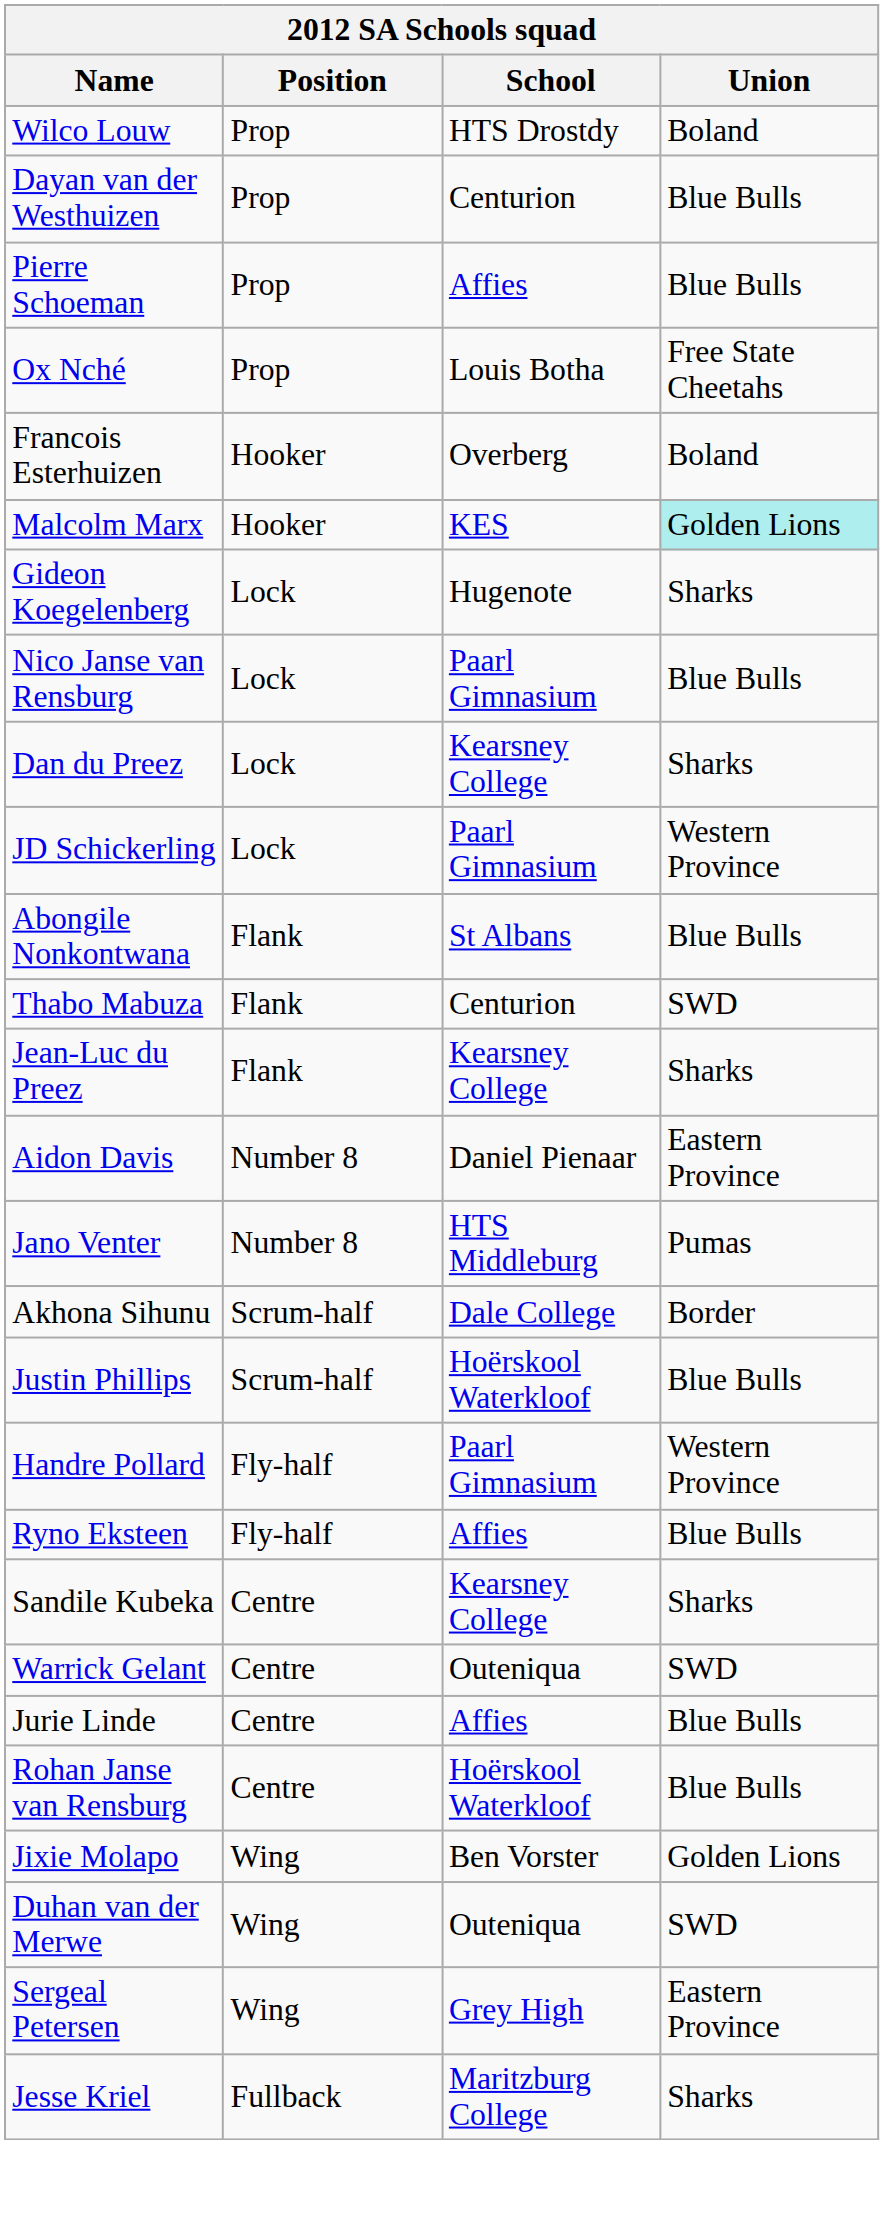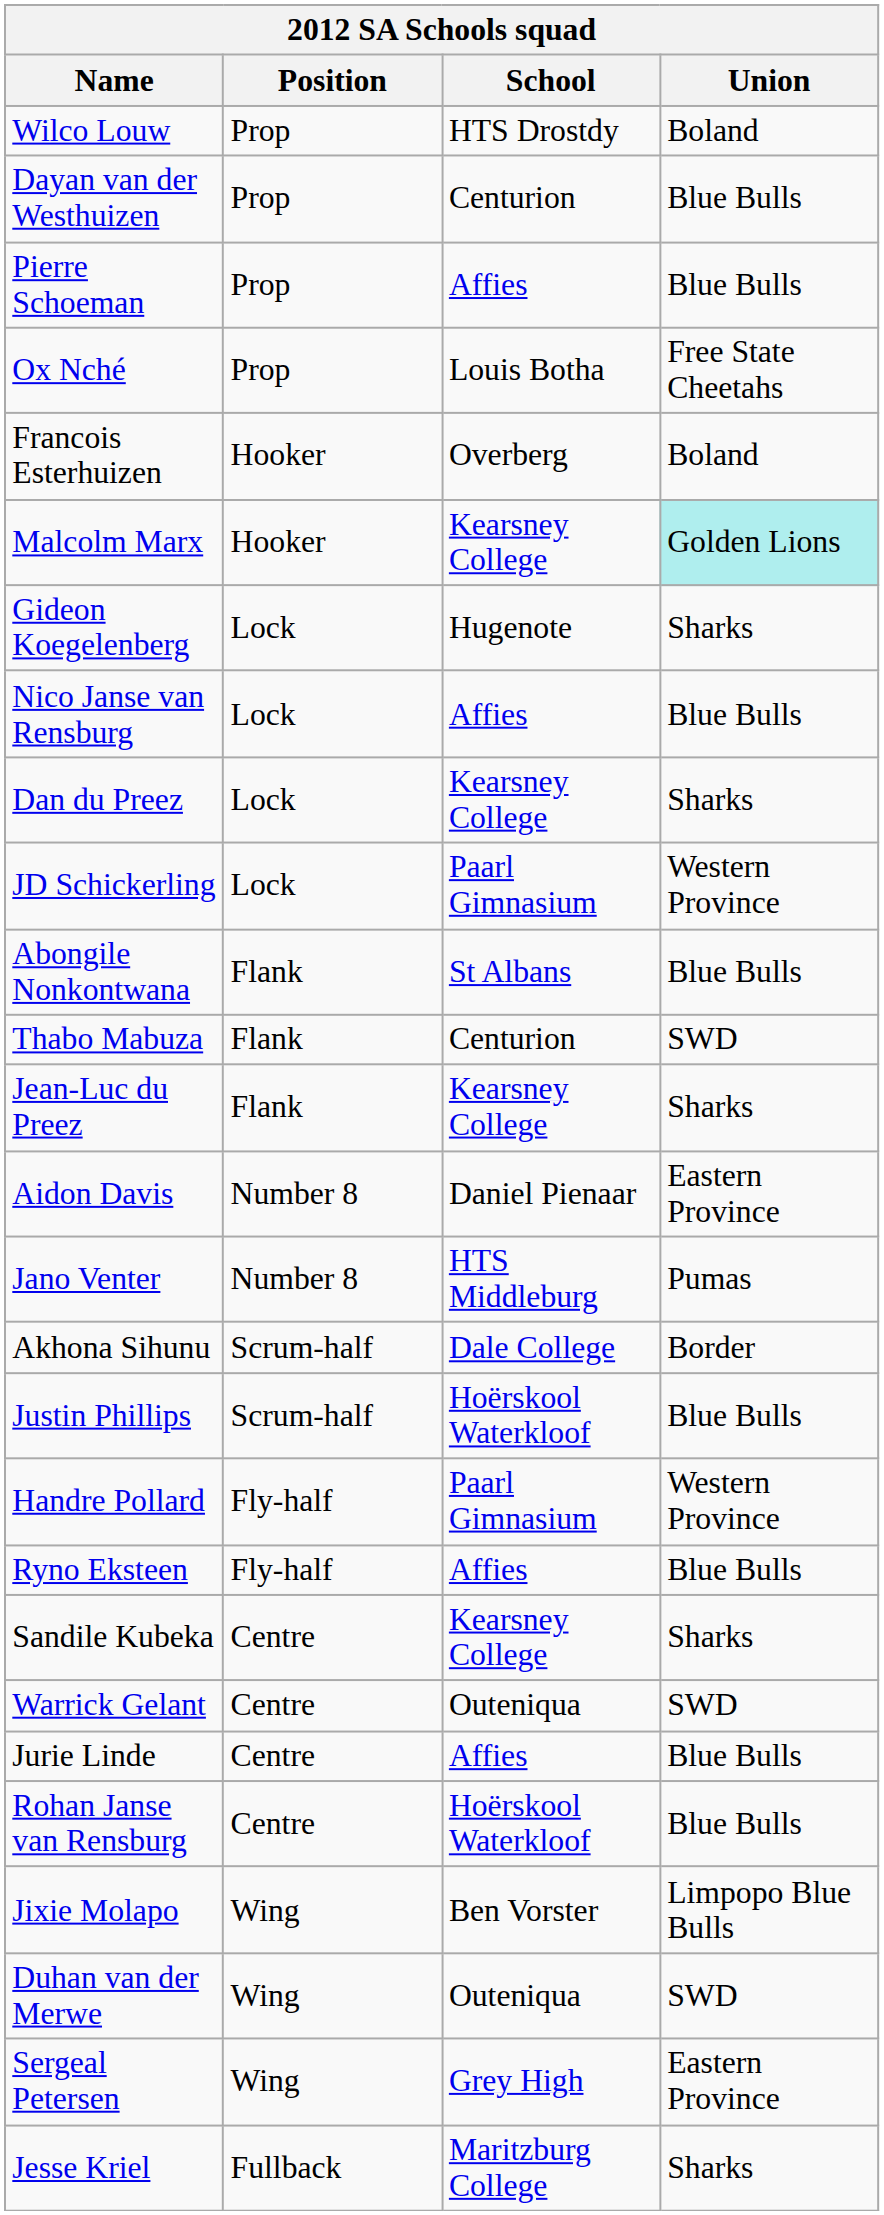 <table class="wikitable" style="text-align:left; width:50%">
 <tr>
 <th colspan="100%">2012 SA Schools squad</th>
 </tr>
 <tr>
 <th style="width:25%;">Name</th>
 <th style="width:25%;">Position</th>
 <th style="width:25%;">School</th>
 <th style="width:25%;">Union</th>
 </tr>
 <tr>
 <td><a href='#'>Wilco Louw</a></td>
 <td>Prop</td>
 <td>HTS Drostdy</td>
 <td>Boland</td>
 </tr>
 <tr>
 <td><a href='#'>Dayan van der Westhuizen</a></td>
 <td>Prop</td>
 <td>Centurion</td>
 <td>Blue Bulls</td>
 </tr>
 <tr>
 <td><a href='#'>Pierre Schoeman</a></td>
 <td>Prop</td>
 <td><a href='#'>Affies</a></td>
 <td>Blue Bulls</td>
 </tr>
 <tr>
 <td><a href='#'>Ox Nché</a></td>
 <td>Prop</td>
 <td>Louis Botha</td>
 <td>Free State Cheetahs</td>
 </tr>
 <tr>
 <td>Francois Esterhuizen</td>
 <td>Hooker</td>
 <td>Overberg</td>
 <td>Boland</td>
 </tr>
 <tr>
 <td><a href='#'>Malcolm Marx</a></td>
 <td>Hooker</td>
-<td><a href='#'>KES</a></td>
+<td><a href='#'>Kearsney College</a></td>
 <td style="background: paleturquoise;">Golden Lions</td>
 </tr>
 <tr>
 <td><a href='#'>Gideon Koegelenberg</a></td>
 <td>Lock</td>
 <td>Hugenote</td>
 <td>Sharks</td>
 </tr>
 <tr>
 <td><a href='#'>Nico Janse van Rensburg</a></td>
 <td>Lock</td>
-<td><a href='#'>Paarl Gimnasium</a></td>
+<td><a href='#'>Affies</a></td>
 <td>Blue Bulls</td>
 </tr>
 <tr>
 <td><a href='#'>Dan du Preez</a></td>
 <td>Lock</td>
 <td><a href='#'>Kearsney College</a></td>
 <td>Sharks</td>
 </tr>
 <tr>
 <td><a href='#'>JD Schickerling</a></td>
 <td>Lock</td>
 <td><a href='#'>Paarl Gimnasium</a></td>
 <td>Western Province</td>
 </tr>
 <tr>
 <td><a href='#'>Abongile Nonkontwana</a></td>
 <td>Flank</td>
 <td><a href='#'>St Albans</a></td>
 <td>Blue Bulls</td>
 </tr>
 <tr>
 <td><a href='#'>Thabo Mabuza</a></td>
 <td>Flank</td>
 <td>Centurion</td>
 <td>SWD</td>
 </tr>
 <tr>
 <td><a href='#'>Jean-Luc du Preez</a></td>
 <td>Flank</td>
 <td><a href='#'>Kearsney College</a></td>
 <td>Sharks</td>
 </tr>
 <tr>
 <td><a href='#'>Aidon Davis</a></td>
 <td>Number 8</td>
 <td>Daniel Pienaar</td>
 <td>Eastern Province</td>
 </tr>
 <tr>
 <td><a href='#'>Jano Venter</a></td>
 <td>Number 8</td>
 <td><a href='#'>HTS Middleburg</a></td>
 <td>Pumas</td>
 </tr>
 <tr>
 <td>Akhona Sihunu</td>
 <td>Scrum-half</td>
 <td><a href='#'>Dale College</a></td>
 <td>Border</td>
 </tr>
 <tr>
 <td><a href='#'>Justin Phillips</a></td>
 <td>Scrum-half</td>
 <td><a href='#'>Hoërskool Waterkloof</a></td>
 <td>Blue Bulls</td>
 </tr>
 <tr>
 <td><a href='#'>Handre Pollard</a></td>
 <td>Fly-half</td>
 <td><a href='#'>Paarl Gimnasium</a></td>
 <td>Western Province</td>
 </tr>
 <tr>
 <td><a href='#'>Ryno Eksteen</a></td>
 <td>Fly-half</td>
 <td><a href='#'>Affies</a></td>
 <td>Blue Bulls</td>
 </tr>
 <tr>
 <td>Sandile Kubeka</td>
 <td>Centre</td>
 <td><a href='#'>Kearsney College</a></td>
 <td>Sharks</td>
 </tr>
 <tr>
 <td><a href='#'>Warrick Gelant</a></td>
 <td>Centre</td>
 <td>Outeniqua</td>
 <td>SWD</td>
 </tr>
 <tr>
 <td>Jurie Linde</td>
 <td>Centre</td>
 <td><a href='#'>Affies</a></td>
 <td>Blue Bulls</td>
 </tr>
 <tr>
 <td><a href='#'>Rohan Janse van Rensburg</a></td>
 <td>Centre</td>
 <td><a href='#'>Hoërskool Waterkloof</a></td>
 <td>Blue Bulls</td>
 </tr>
 <tr>
 <td><a href='#'>Jixie Molapo</a></td>
 <td>Wing</td>
 <td>Ben Vorster</td>
-<td>Golden Lions</td>
+<td>Limpopo Blue Bulls</td>
 </tr>
 <tr>
 <td><a href='#'>Duhan van der Merwe</a></td>
 <td>Wing</td>
 <td>Outeniqua</td>
 <td>SWD</td>
 </tr>
 <tr>
 <td><a href='#'>Sergeal Petersen</a></td>
 <td>Wing</td>
 <td><a href='#'>Grey High</a></td>
 <td>Eastern Province</td>
 </tr>
 <tr>
 <td><a href='#'>Jesse Kriel</a></td>
 <td>Fullback</td>
 <td><a href='#'>Maritzburg College</a></td>
 <td>Sharks</td>
 </tr>
 </table>
